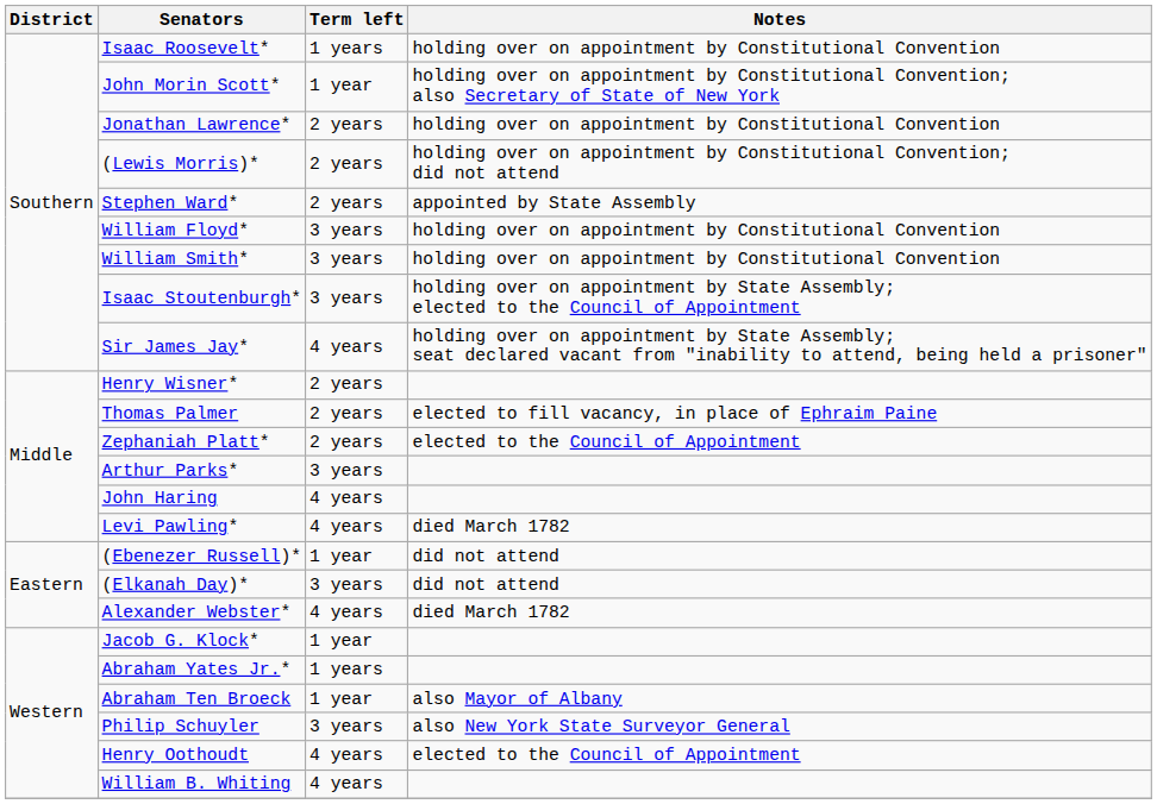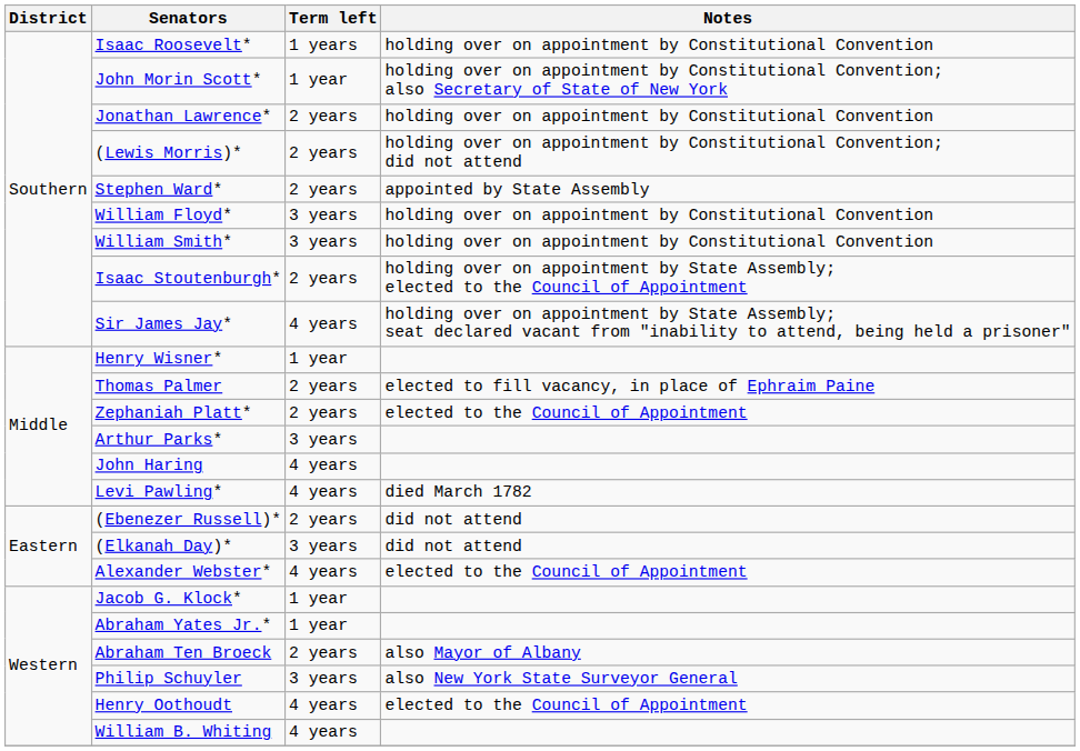 <table class=wikitable>
 <tr>
 <th>District</th>
 <th>Senators</th>
 <th>Term left</th>
 <th>Notes</th>
 </tr>
 <tr>
 <td rowspan="9">Southern</td>
 <td><a href='#'>Isaac Roosevelt</a>*</td>
 <td>1 years</td>
 <td>holding over on appointment by Constitutional Convention</td>
 </tr>
 <tr>
 <td><a href='#'>John Morin Scott</a>*</td>
 <td>1 year</td>
 <td>holding over on appointment by Constitutional Convention; <br>also <a href='#'>Secretary of State of New York</a></td>
 </tr>
 <tr>
 <td><a href='#'>Jonathan Lawrence</a>*</td>
 <td>2 years</td>
 <td>holding over on appointment by Constitutional Convention</td>
 </tr>
 <tr>
 <td>(<a href='#'>Lewis Morris</a>)*</td>
 <td>2 years</td>
 <td>holding over on appointment by Constitutional Convention; <br>did not attend</td>
 </tr>
 <tr>
 <td><a href='#'>Stephen Ward</a>*</td>
 <td>2 years</td>
 <td>appointed by State Assembly</td>
 </tr>
 <tr>
 <td><a href='#'>William Floyd</a>*</td>
 <td>3 years</td>
 <td>holding over on appointment by Constitutional Convention</td>
 </tr>
 <tr>
 <td><a href='#'>William Smith</a>*</td>
 <td>3 years</td>
 <td>holding over on appointment by Constitutional Convention</td>
 </tr>
 <tr>
 <td><a href='#'>Isaac Stoutenburgh</a>*</td>
-<td>3 years</td>
+<td>2 years</td>
 <td>holding over on appointment by State Assembly; <br>elected to the <a href='#'>Council of Appointment</a></td>
 </tr>
 <tr>
 <td><a href='#'>Sir James Jay</a>*</td>
 <td>4 years</td>
 <td>holding over on appointment by State Assembly; <br>seat declared vacant from "inability to attend, being held a prisoner"</td>
 </tr>
 <tr>
 <td rowspan="6">Middle</td>
 <td><a href='#'>Henry Wisner</a>*</td>
-<td>2 years</td>
+<td>1 year</td>
 <td></td>
 </tr>
 <tr>
 <td><a href='#'>Thomas Palmer</a></td>
 <td>2 years</td>
 <td>elected to fill vacancy, in place of <a href='#'>Ephraim Paine</a></td>
 </tr>
 <tr>
 <td><a href='#'>Zephaniah Platt</a>*</td>
 <td>2 years</td>
 <td>elected to the <a href='#'>Council of Appointment</a></td>
 </tr>
 <tr>
 <td><a href='#'>Arthur Parks</a>*</td>
 <td>3 years</td>
 <td></td>
 </tr>
 <tr>
 <td><a href='#'>John Haring</a></td>
 <td>4 years</td>
 <td></td>
 </tr>
 <tr>
 <td><a href='#'>Levi Pawling</a>*</td>
 <td>4 years</td>
 <td>died March 1782</td>
 </tr>
 <tr>
 <td rowspan="3">Eastern</td>
 <td>(<a href='#'>Ebenezer Russell</a>)*</td>
-<td>1 year</td>
+<td>2 years</td>
 <td>did not attend</td>
 </tr>
 <tr>
 <td>(<a href='#'>Elkanah Day</a>)*</td>
 <td>3 years</td>
 <td>did not attend</td>
 </tr>
 <tr>
 <td><a href='#'>Alexander Webster</a>*</td>
 <td>4 years</td>
-<td>died March 1782</td>
+<td>elected to the <a href='#'>Council of Appointment</a></td>
 </tr>
 <tr>
 <td rowspan="6">Western</td>
 <td><a href='#'>Jacob G. Klock</a>*</td>
 <td>1 year</td>
 <td></td>
 </tr>
 <tr>
 <td><a href='#'>Abraham Yates Jr.</a>*</td>
-<td>1 years</td>
+<td>1 year</td>
 <td></td>
 </tr>
 <tr>
 <td><a href='#'>Abraham Ten Broeck</a></td>
-<td>1 year</td>
+<td>2 years</td>
 <td>also <a href='#'>Mayor of Albany</a></td>
 </tr>
 <tr>
 <td><a href='#'>Philip Schuyler</a></td>
 <td>3 years</td>
 <td>also <a href='#'>New York State Surveyor General</a></td>
 </tr>
 <tr>
 <td><a href='#'>Henry Oothoudt</a></td>
 <td>4 years</td>
 <td>elected to the <a href='#'>Council of Appointment</a></td>
 </tr>
 <tr>
 <td><a href='#'>William B. Whiting</a></td>
 <td>4 years</td>
 <td></td>
 </tr>
 <tr>
 </tr>
 </table>
